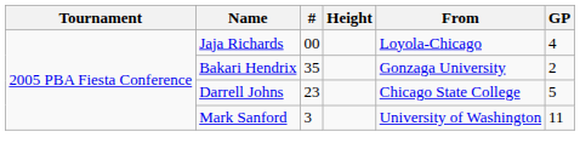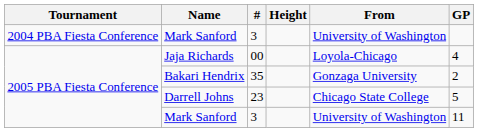 <table class="wikitable">
 <tr>
 <th>Tournament</th>
 <th>Name</th>
 <th>#</th>
 <th>Height</th>
 <th>From</th>
 <th>GP</th>
+</tr>
+<tr>
+<td><a href='#'>2004 PBA Fiesta Conference</a></td>
+<td><a href='#'>Mark Sanford</a></td>
+<td>3</td>
+<td></td>
+<td><a href='#'>University of Washington</a></td>
+<td></td>
 </tr>
 <tr>
 <td rowspan=4><a href='#'>2005 PBA Fiesta Conference</a></td>
 <td><a href='#'>Jaja Richards</a></td>
 <td>00</td>
 <td></td>
 <td><a href='#'>Loyola-Chicago</a></td>
 <td>4</td>
 </tr>
 <tr>
 <td><a href='#'>Bakari Hendrix</a></td>
 <td>35</td>
 <td></td>
 <td><a href='#'>Gonzaga University</a></td>
 <td>2</td>
 </tr>
 <tr>
 <td><a href='#'>Darrell Johns</a></td>
 <td>23</td>
 <td></td>
 <td><a href='#'>Chicago State College</a></td>
 <td>5</td>
 </tr>
 <tr>
 <td><a href='#'>Mark Sanford</a></td>
 <td>3</td>
 <td></td>
 <td><a href='#'>University of Washington</a></td>
 <td>11</td>
 </tr>
 </table>
